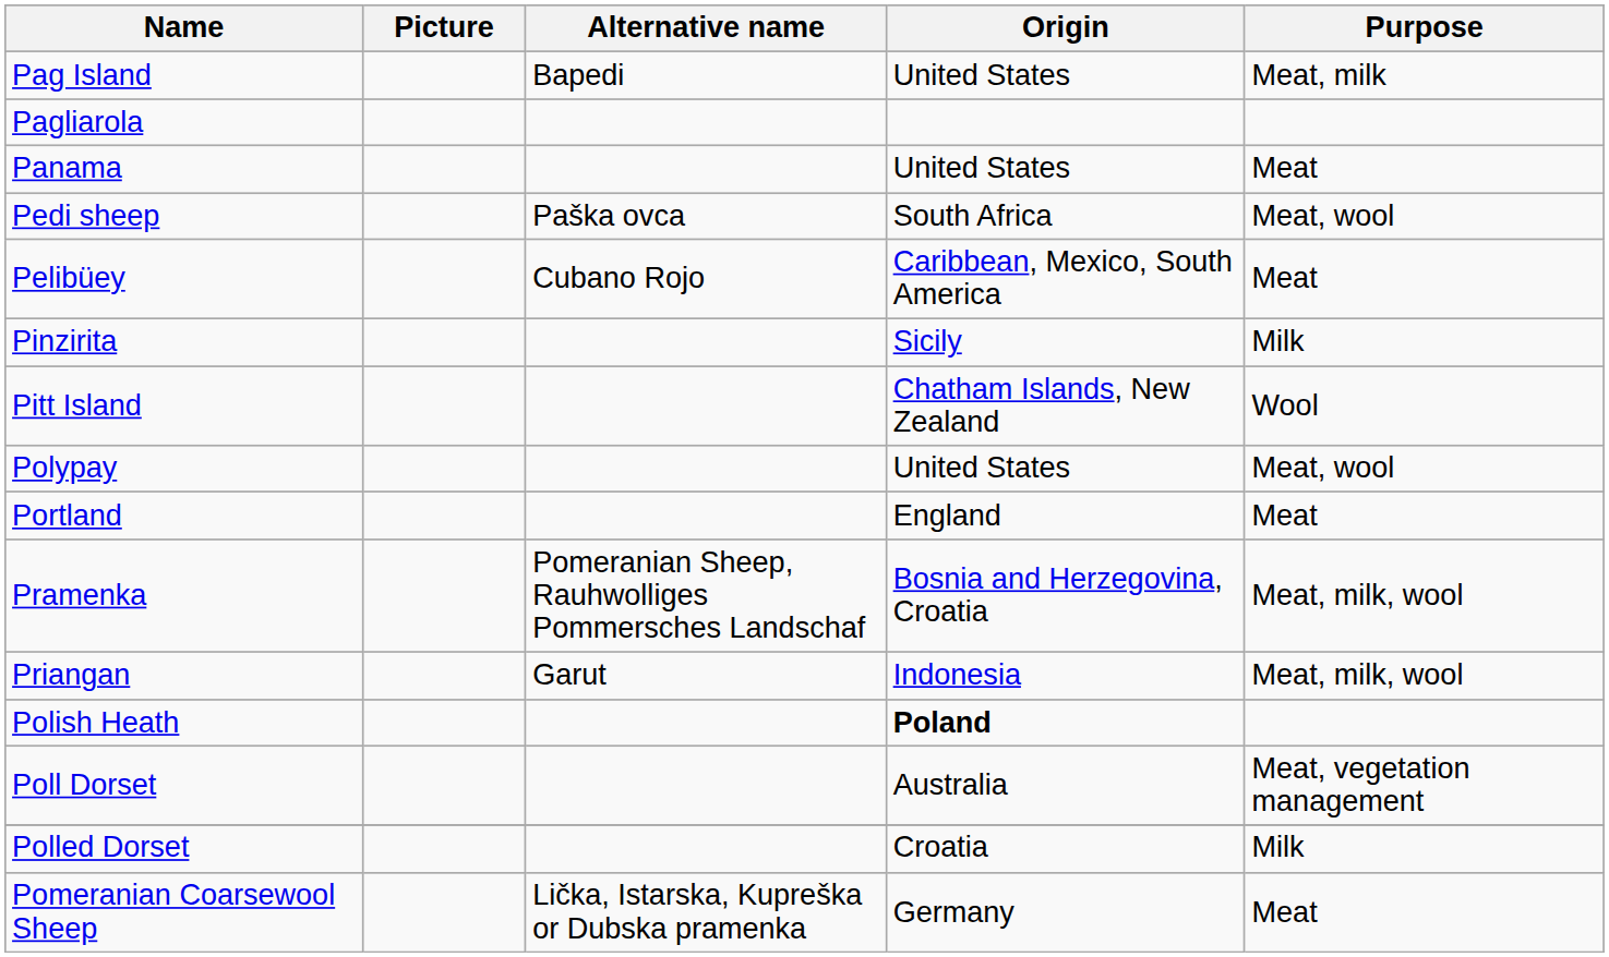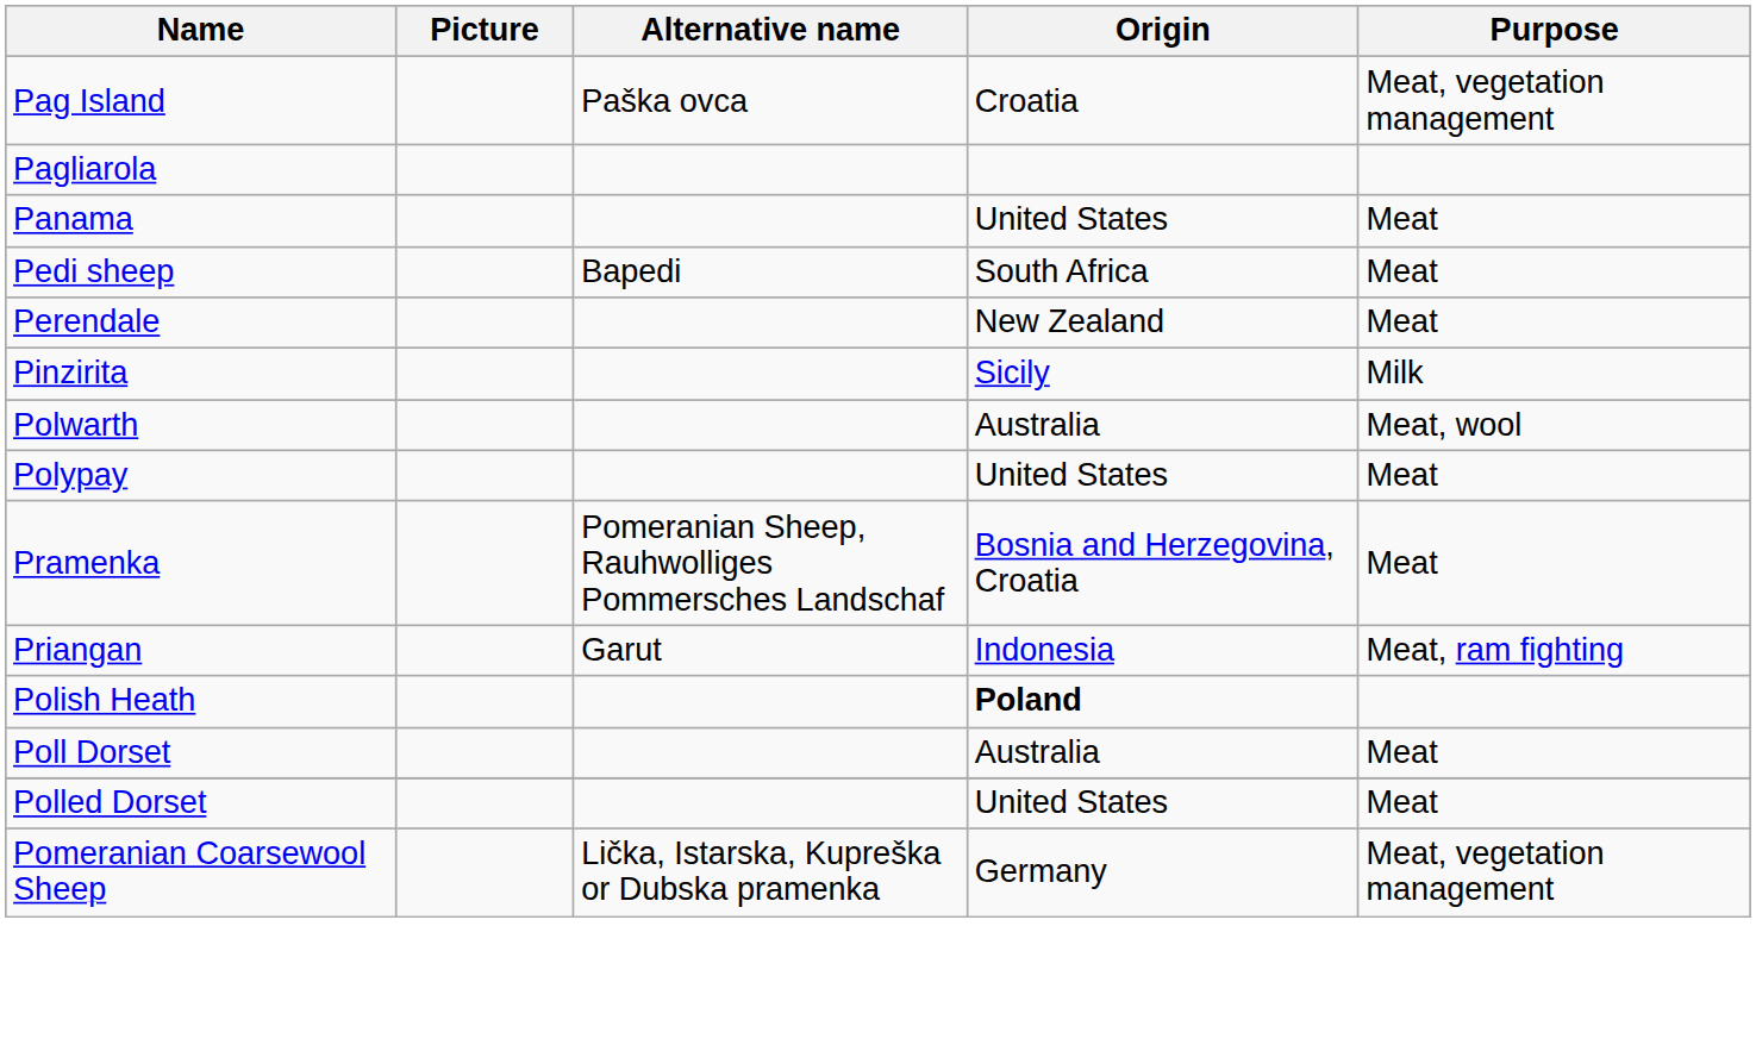 <table class="wikitable sortable">
 <tr>
 <th width="200">Name</th>
 <th width="85">Picture</th>
 <th width="200">Alternative name</th>
 <th width="200">Origin</th>
 <th width="200">Purpose</th>
 </tr>
 <tr>
 <td><a href='#'>Pag Island</a></td>
 <td></td>
-<td>Bapedi</td>
-<td>United States</td>
-<td>Meat, milk</td>
+<td>Paška ovca</td>
+<td>Croatia</td>
+<td>Meat, vegetation management</td>
 </tr>
 <tr>
 <td><a href='#'>Pagliarola</a></td>
 <td></td>
 <td></td>
 <td></td>
 <td></td>
 </tr>
 <tr>
 <td><a href='#'>Panama</a></td>
 <td></td>
 <td></td>
 <td>United States</td>
 <td>Meat</td>
 </tr>
 <tr>
 <td><a href='#'>Pedi sheep</a></td>
 <td></td>
-<td>Paška ovca</td>
+<td>Bapedi</td>
 <td>South Africa</td>
-<td>Meat, wool</td>
+<td>Meat</td>
 </tr>
 <tr>
-<td><a href='#'>Pelibüey</a></td>
+<td><a href='#'>Perendale</a></td>
 <td></td>
-<td>Cubano Rojo</td>
-<td><a href='#'>Caribbean</a>, Mexico, South America</td>
+<td></td>
+<td>New Zealand</td>
 <td>Meat</td>
 </tr>
 <tr>
 <td><a href='#'>Pinzirita</a></td>
 <td></td>
 <td></td>
 <td><a href='#'>Sicily</a></td>
 <td>Milk</td>
 </tr>
 <tr>
-<td><a href='#'>Pitt Island</a></td>
+<td><a href='#'>Polwarth</a></td>
 <td></td>
 <td></td>
-<td><a href='#'>Chatham Islands</a>, New Zealand</td>
-<td>Wool</td>
+<td>Australia</td>
+<td>Meat, wool</td>
 </tr>
 <tr>
 <td><a href='#'>Polypay</a></td>
 <td></td>
 <td></td>
 <td>United States</td>
-<td>Meat, wool</td>
-</tr>
-<tr>
-<td><a href='#'>Portland</a></td>
-<td></td>
-<td></td>
-<td>England</td>
 <td>Meat</td>
 </tr>
 <tr>
 <td><a href='#'>Pramenka</a></td>
 <td></td>
 <td>Pomeranian Sheep, Rauhwolliges Pommersches Landschaf</td>
 <td><a href='#'>Bosnia and Herzegovina</a>, Croatia</td>
-<td>Meat, milk, wool</td>
+<td>Meat</td>
 </tr>
 <tr>
 <td><a href='#'>Priangan</a></td>
 <td></td>
 <td>Garut</td>
 <td><a href='#'>Indonesia</a></td>
-<td>Meat, milk, wool</td>
+<td>Meat, <a href='#'>ram fighting</a></td>
 </tr>
 <tr>
 <td><a href='#'>Polish Heath</a></td>
 <td></td>
 <td></td>
 <td><strong>Poland</strong></td>
 <td></td>
 </tr>
 <tr>
 <td><a href='#'>Poll Dorset</a></td>
 <td></td>
 <td></td>
 <td>Australia</td>
-<td>Meat, vegetation management</td>
+<td>Meat</td>
 </tr>
 <tr>
 </tr>
 <tr>
 <td><a href='#'>Polled Dorset</a></td>
 <td></td>
 <td></td>
-<td>Croatia</td>
-<td>Milk</td>
+<td>United States</td>
+<td>Meat</td>
 </tr>
 <tr>
 <td><a href='#'>Pomeranian Coarsewool Sheep</a></td>
 <td></td>
 <td>Lička, Istarska, Kupreška or Dubska pramenka</td>
 <td>Germany</td>
-<td>Meat</td>
+<td>Meat, vegetation management</td>
 </tr>
 </table>
